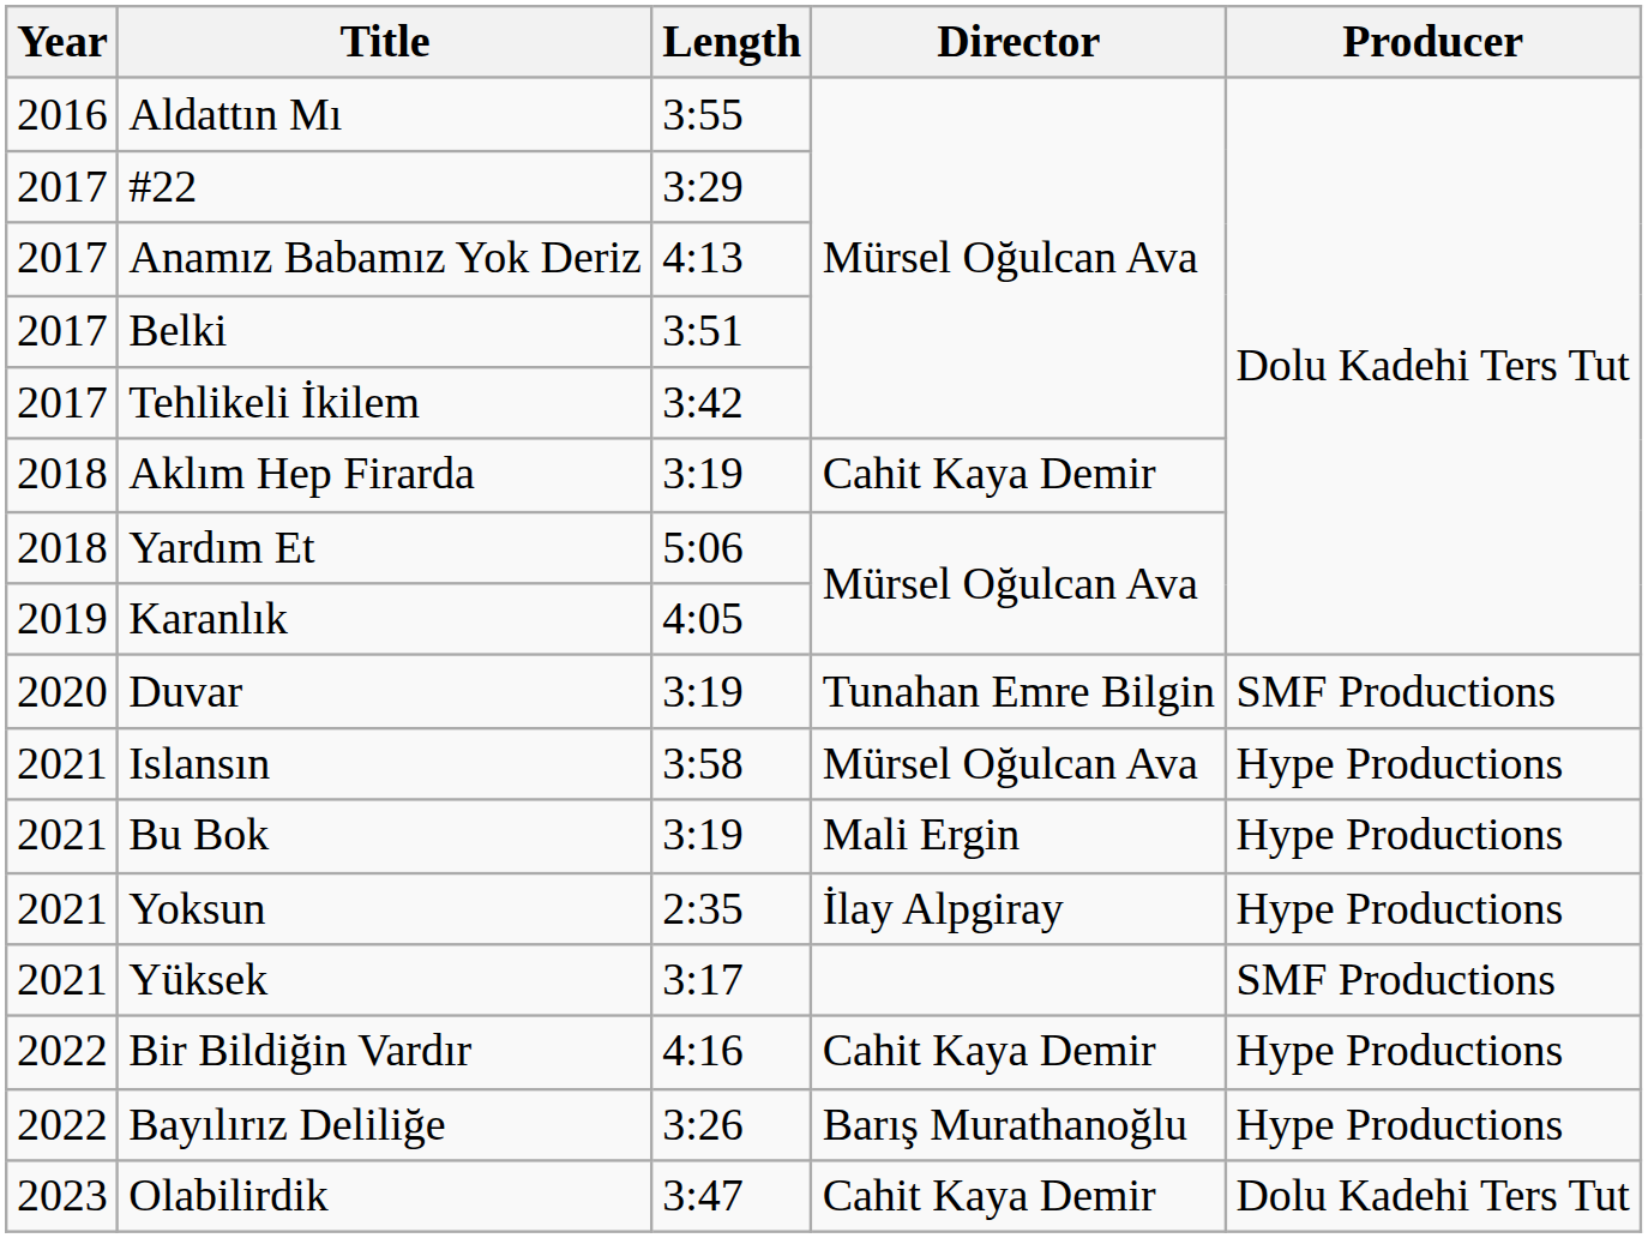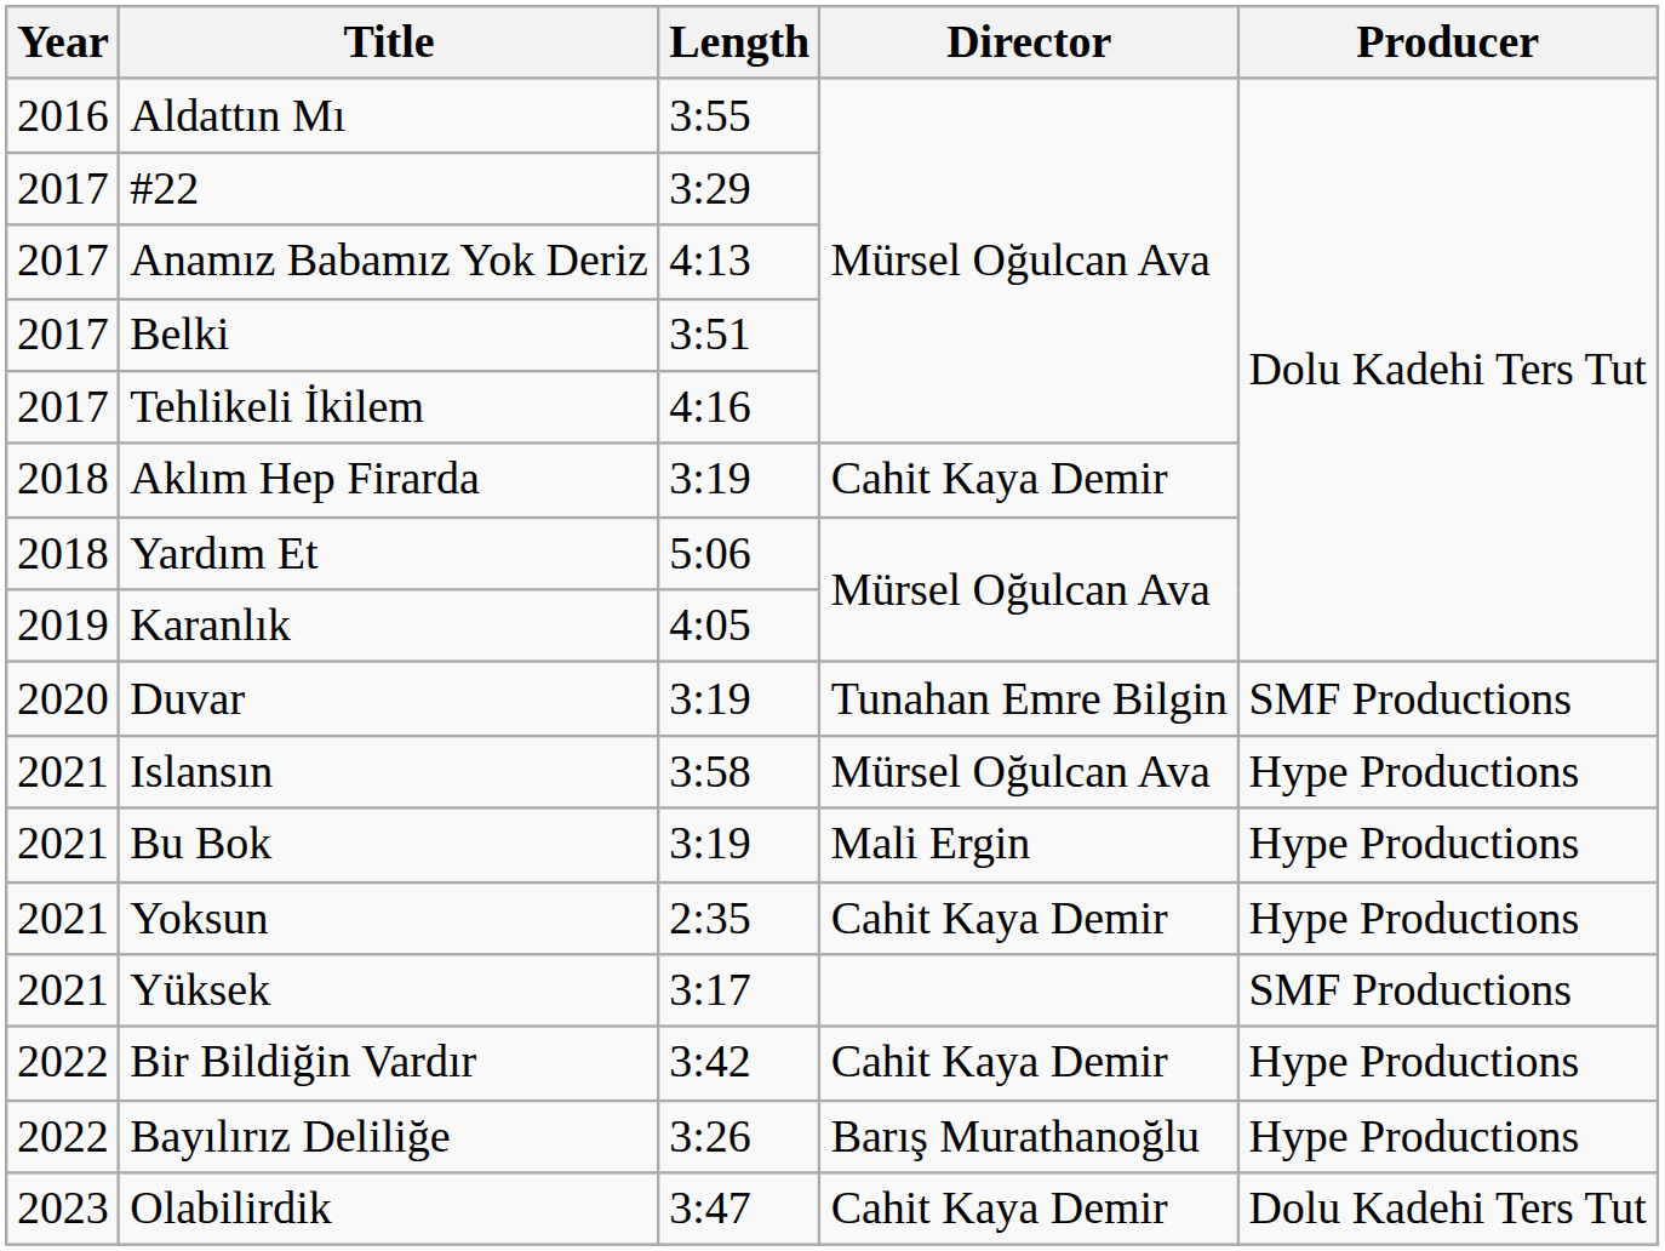 <table class="wikitable">
 <tr>
 <th>Year</th>
 <th>Title</th>
 <th>Length</th>
 <th>Director</th>
 <th>Producer</th>
 </tr>
 <tr>
 <td>2016</td>
 <td>Aldattın Mı</td>
 <td>3:55</td>
 <td rowspan="5">Mürsel Oğulcan Ava</td>
 <td rowspan="8">Dolu Kadehi Ters Tut</td>
 </tr>
 <tr>
 <td>2017</td>
 <td>#22</td>
 <td>3:29</td>
 </tr>
 <tr>
 <td>2017</td>
 <td>Anamız Babamız Yok Deriz</td>
 <td>4:13</td>
 </tr>
 <tr>
 <td>2017</td>
 <td>Belki</td>
 <td>3:51</td>
 </tr>
 <tr>
 <td>2017</td>
 <td>Tehlikeli İkilem</td>
-<td>3:42</td>
+<td>4:16</td>
 </tr>
 <tr>
 <td>2018</td>
 <td>Aklım Hep Firarda</td>
 <td>3:19</td>
 <td>Cahit Kaya Demir</td>
 </tr>
 <tr>
 <td>2018</td>
 <td>Yardım Et</td>
 <td>5:06</td>
 <td rowspan="2">Mürsel Oğulcan Ava</td>
 </tr>
 <tr>
 <td>2019</td>
 <td>Karanlık</td>
 <td>4:05</td>
 </tr>
 <tr>
 <td>2020</td>
 <td>Duvar</td>
 <td>3:19</td>
 <td>Tunahan Emre Bilgin</td>
 <td>SMF Productions</td>
 </tr>
 <tr>
 <td>2021</td>
 <td>Islansın</td>
 <td>3:58</td>
 <td>Mürsel Oğulcan Ava</td>
 <td>Hype Productions</td>
 </tr>
 <tr>
 <td>2021</td>
 <td>Bu Bok</td>
 <td>3:19</td>
 <td>Mali Ergin</td>
 <td>Hype Productions</td>
 </tr>
 <tr>
 <td>2021</td>
 <td>Yoksun</td>
 <td>2:35</td>
-<td>İlay Alpgiray</td>
+<td>Cahit Kaya Demir</td>
 <td>Hype Productions</td>
 </tr>
 <tr>
 <td>2021</td>
 <td>Yüksek</td>
 <td>3:17</td>
 <td></td>
 <td>SMF Productions</td>
 </tr>
 <tr>
 <td>2022</td>
 <td>Bir Bildiğin Vardır</td>
-<td>4:16</td>
+<td>3:42</td>
 <td>Cahit Kaya Demir</td>
 <td>Hype Productions</td>
 </tr>
 <tr>
 <td>2022</td>
 <td>Bayılırız Deliliğe</td>
 <td>3:26</td>
 <td>Barış Murathanoğlu</td>
 <td>Hype Productions</td>
 </tr>
 <tr>
 <td>2023</td>
 <td>Olabilirdik</td>
 <td>3:47</td>
 <td>Cahit Kaya Demir</td>
 <td>Dolu Kadehi Ters Tut</td>
 </tr>
 </table>
